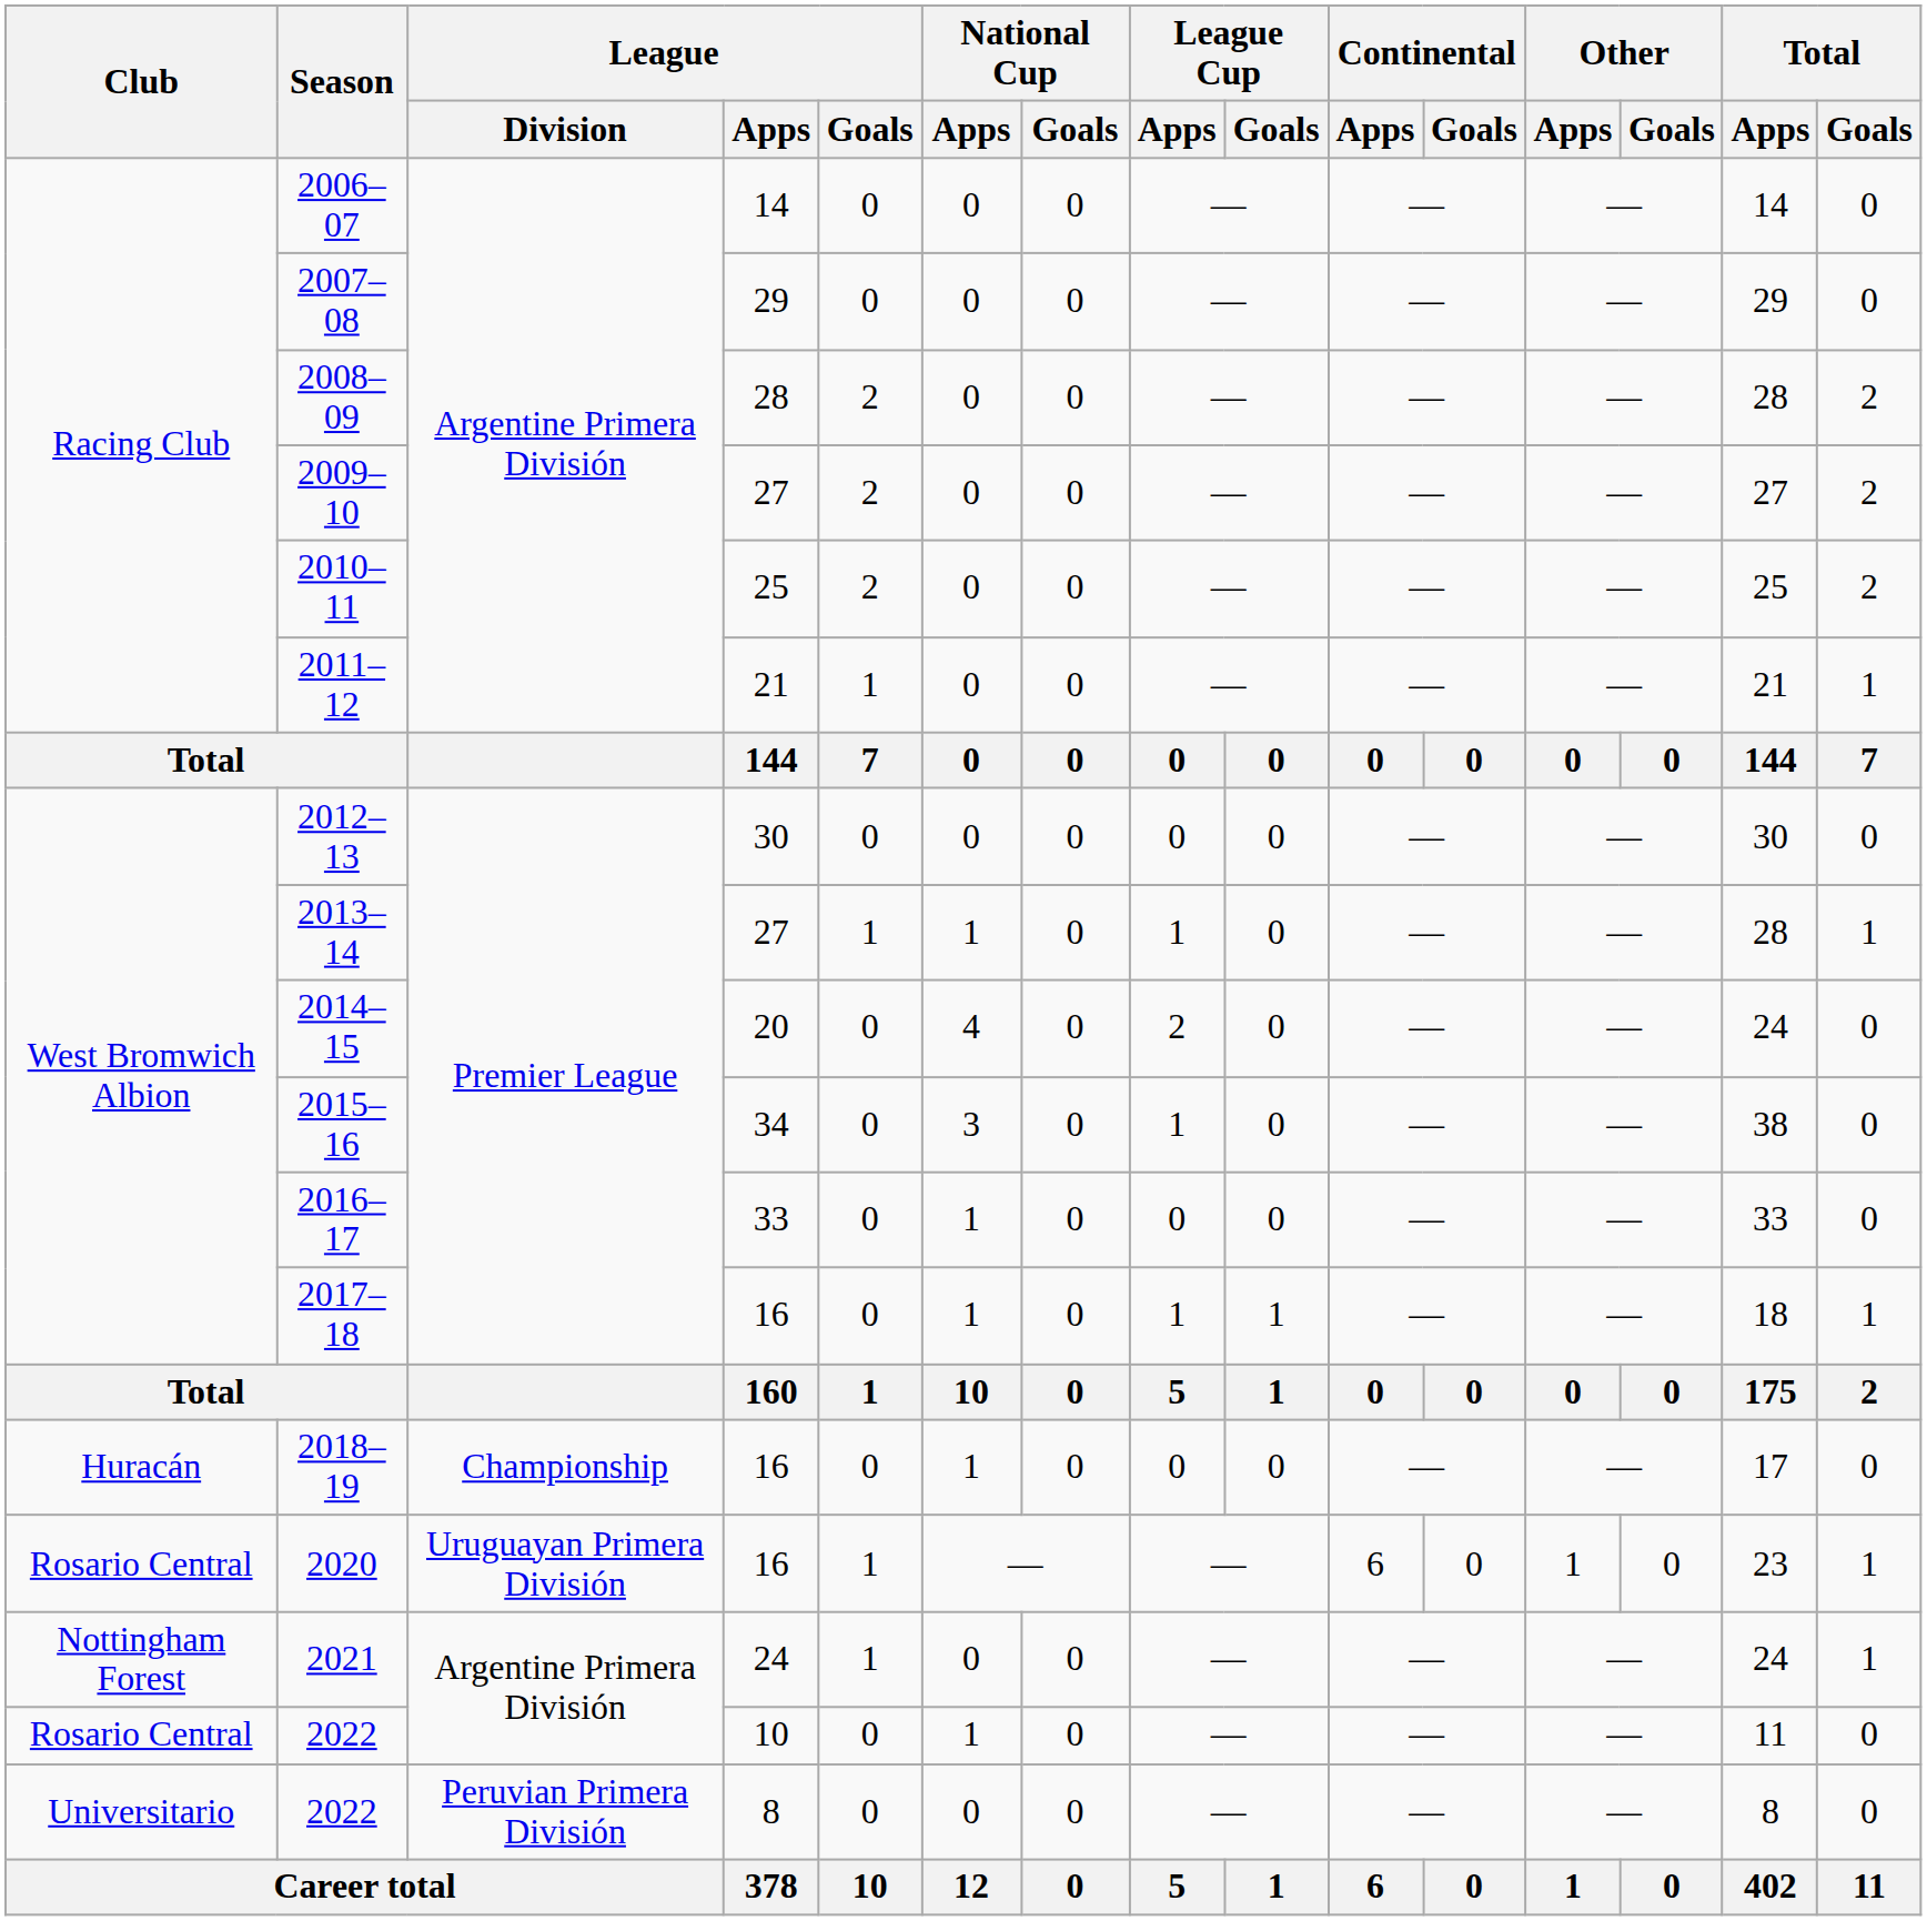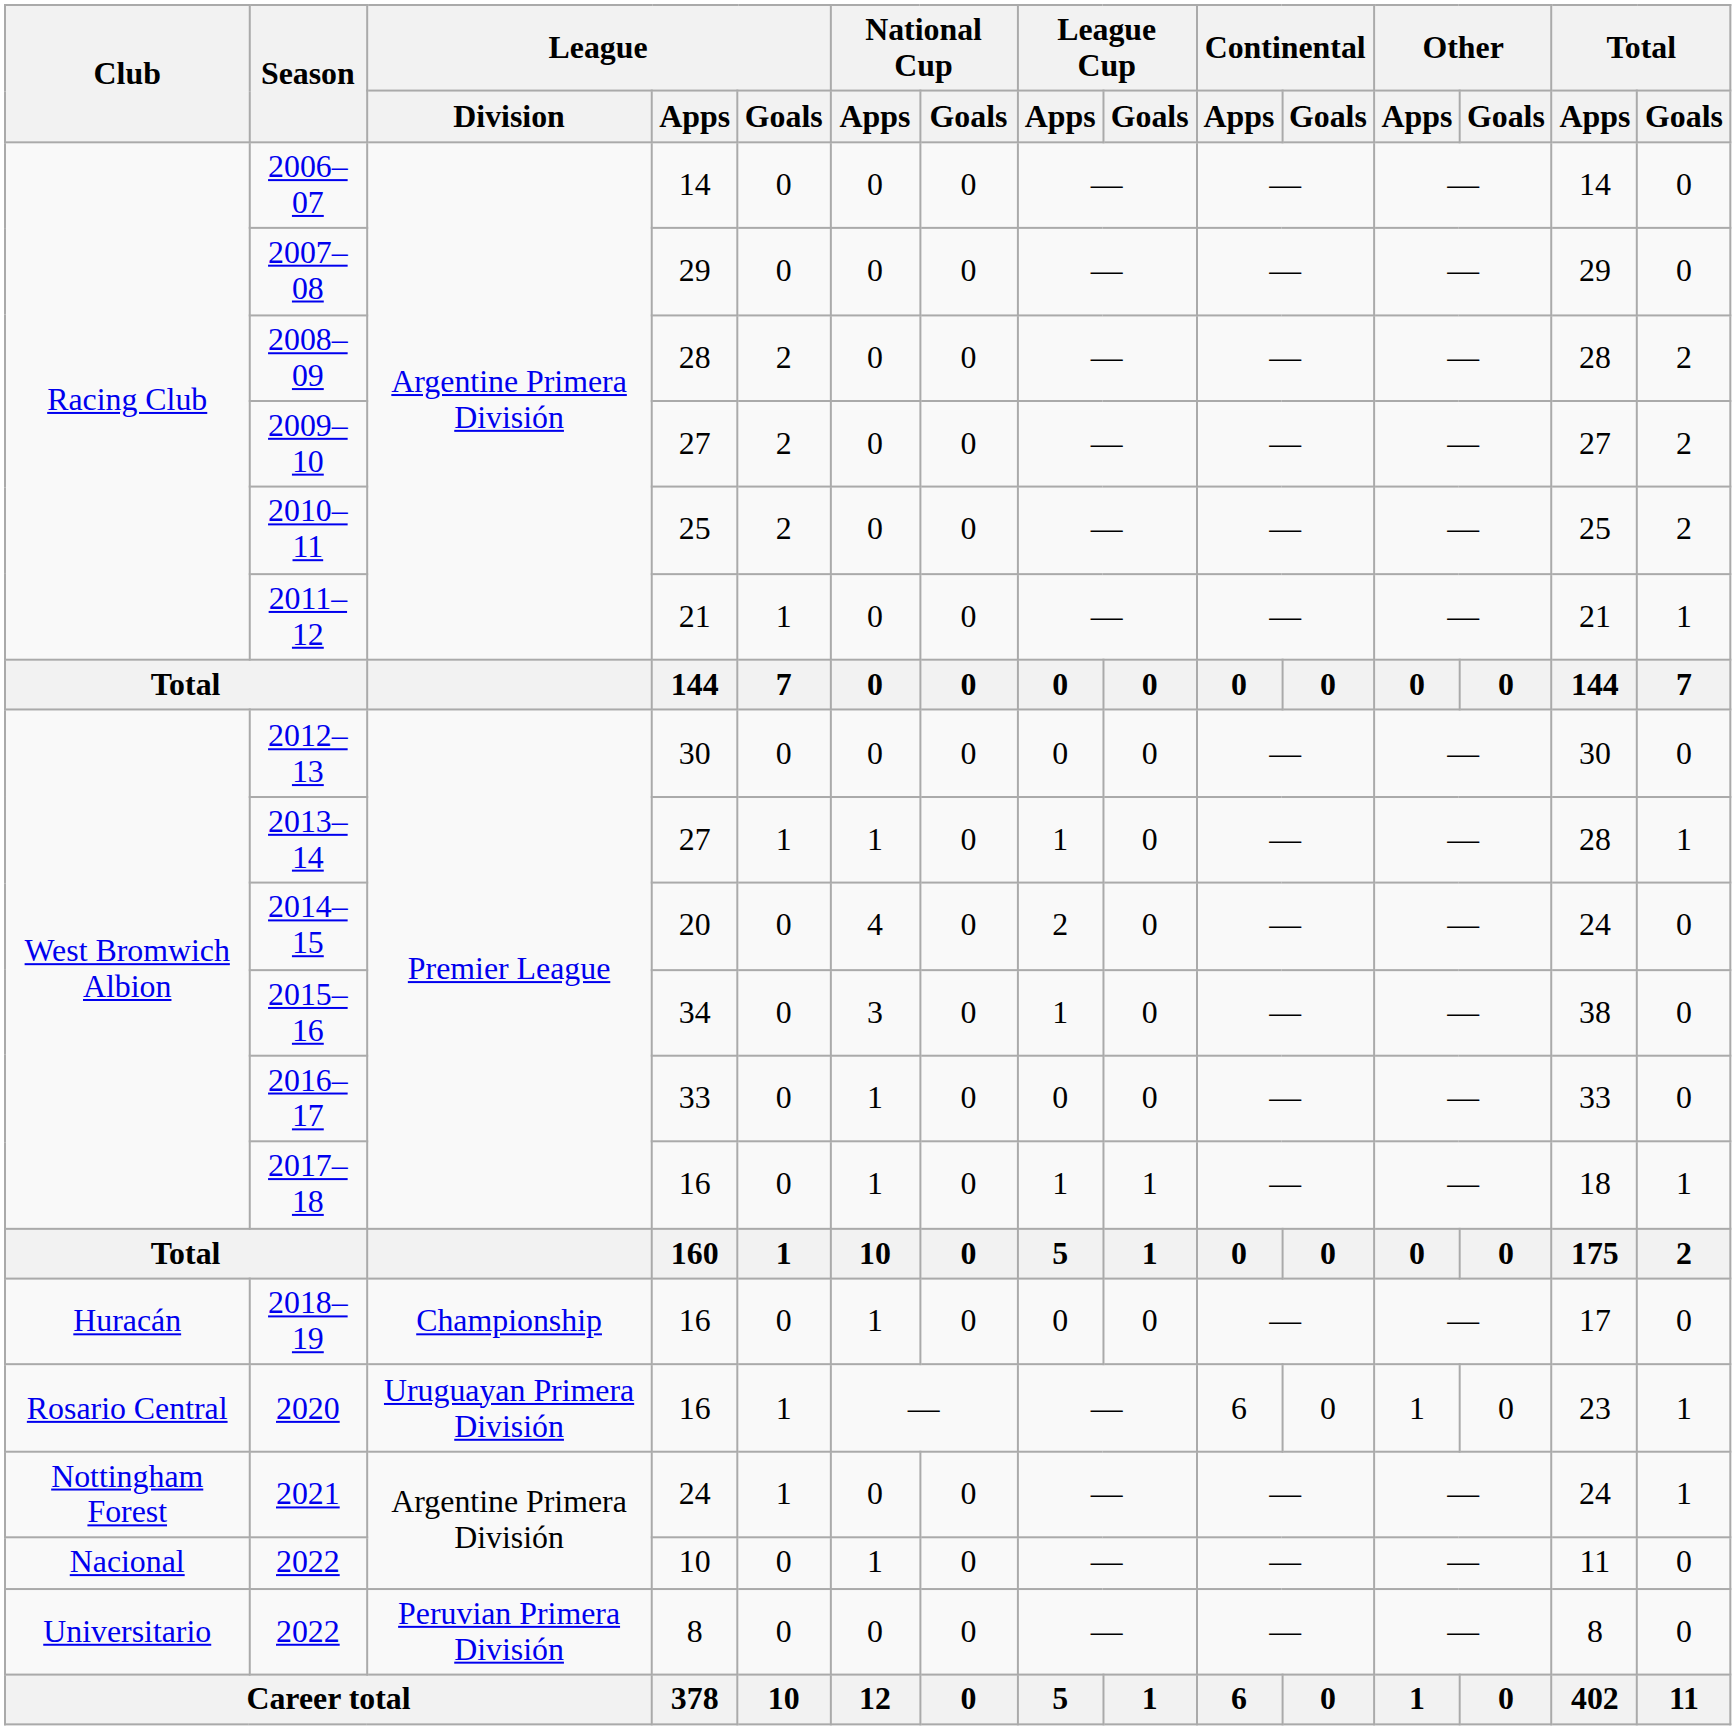 <table class="wikitable" style="text-align:center">
 <tr>
 <th rowspan="2">Club</th>
 <th rowspan="2">Season</th>
 <th colspan="3">League</th>
 <th colspan="2">National Cup</th>
 <th colspan="2">League Cup</th>
 <th colspan="2">Continental</th>
 <th colspan="2">Other</th>
 <th colspan="2">Total</th>
 </tr>
 <tr>
 <th>Division</th>
 <th>Apps</th>
 <th>Goals</th>
 <th>Apps</th>
 <th>Goals</th>
 <th>Apps</th>
 <th>Goals</th>
 <th>Apps</th>
 <th>Goals</th>
 <th>Apps</th>
 <th>Goals</th>
 <th>Apps</th>
 <th>Goals</th>
 </tr>
 <tr>
 <td rowspan="6"><a href='#'>Racing Club</a></td>
 <td><a href='#'>2006–07</a></td>
 <td rowspan="6"><a href='#'>Argentine Primera División</a></td>
 <td>14</td>
 <td>0</td>
 <td>0</td>
 <td>0</td>
 <td colspan="2">—</td>
 <td colspan="2">—</td>
 <td colspan="2">—</td>
 <td>14</td>
 <td>0</td>
 </tr>
 <tr>
 <td><a href='#'>2007–08</a></td>
 <td>29</td>
 <td>0</td>
 <td>0</td>
 <td>0</td>
 <td colspan="2">—</td>
 <td colspan="2">—</td>
 <td colspan="2">—</td>
 <td>29</td>
 <td>0</td>
 </tr>
 <tr>
 <td><a href='#'>2008–09</a></td>
 <td>28</td>
 <td>2</td>
 <td>0</td>
 <td>0</td>
 <td colspan="2">—</td>
 <td colspan="2">—</td>
 <td colspan="2">—</td>
 <td>28</td>
 <td>2</td>
 </tr>
 <tr>
 <td><a href='#'>2009–10</a></td>
 <td>27</td>
 <td>2</td>
 <td>0</td>
 <td>0</td>
 <td colspan="2">—</td>
 <td colspan="2">—</td>
 <td colspan="2">—</td>
 <td>27</td>
 <td>2</td>
 </tr>
 <tr>
 <td><a href='#'>2010–11</a></td>
 <td>25</td>
 <td>2</td>
 <td>0</td>
 <td>0</td>
 <td colspan="2">—</td>
 <td colspan="2">—</td>
 <td colspan="2">—</td>
 <td>25</td>
 <td>2</td>
 </tr>
 <tr>
 <td><a href='#'>2011–12</a></td>
 <td>21</td>
 <td>1</td>
 <td>0</td>
 <td>0</td>
 <td colspan="2">—</td>
 <td colspan="2">—</td>
 <td colspan="2">—</td>
 <td>21</td>
 <td>1</td>
 </tr>
 <tr>
 <th colspan="2">Total</th>
 <th></th>
 <th>144</th>
 <th>7</th>
 <th>0</th>
 <th>0</th>
 <th>0</th>
 <th>0</th>
 <th>0</th>
 <th>0</th>
 <th>0</th>
 <th>0</th>
 <th>144</th>
 <th>7</th>
 </tr>
 <tr>
 <td rowspan="6"><a href='#'>West Bromwich Albion</a></td>
 <td><a href='#'>2012–13</a></td>
 <td rowspan="6"><a href='#'>Premier League</a></td>
 <td>30</td>
 <td>0</td>
 <td>0</td>
 <td>0</td>
 <td>0</td>
 <td>0</td>
 <td colspan="2">—</td>
 <td colspan="2">—</td>
 <td>30</td>
 <td>0</td>
 </tr>
 <tr>
 <td><a href='#'>2013–14</a></td>
 <td>27</td>
 <td>1</td>
 <td>1</td>
 <td>0</td>
 <td>1</td>
 <td>0</td>
 <td colspan="2">—</td>
 <td colspan="2">—</td>
 <td>28</td>
 <td>1</td>
 </tr>
 <tr>
 <td><a href='#'>2014–15</a></td>
 <td>20</td>
 <td>0</td>
 <td>4</td>
 <td>0</td>
 <td>2</td>
 <td>0</td>
 <td colspan="2">—</td>
 <td colspan="2">—</td>
 <td>24</td>
 <td>0</td>
 </tr>
 <tr>
 <td><a href='#'>2015–16</a></td>
 <td>34</td>
 <td>0</td>
 <td>3</td>
 <td>0</td>
 <td>1</td>
 <td>0</td>
 <td colspan="2">—</td>
 <td colspan="2">—</td>
 <td>38</td>
 <td>0</td>
 </tr>
 <tr>
 <td><a href='#'>2016–17</a></td>
 <td>33</td>
 <td>0</td>
 <td>1</td>
 <td>0</td>
 <td>0</td>
 <td>0</td>
 <td colspan="2">—</td>
 <td colspan="2">—</td>
 <td>33</td>
 <td>0</td>
 </tr>
 <tr>
 <td><a href='#'>2017–18</a></td>
 <td>16</td>
 <td>0</td>
 <td>1</td>
 <td>0</td>
 <td>1</td>
 <td>1</td>
 <td colspan="2">—</td>
 <td colspan="2">—</td>
 <td>18</td>
 <td>1</td>
 </tr>
 <tr>
 <th colspan="2">Total</th>
 <th></th>
 <th>160</th>
 <th>1</th>
 <th>10</th>
 <th>0</th>
 <th>5</th>
 <th>1</th>
 <th>0</th>
 <th>0</th>
 <th>0</th>
 <th>0</th>
 <th>175</th>
 <th>2</th>
 </tr>
 <tr>
 <td><a href='#'>Huracán</a></td>
 <td><a href='#'>2018–19</a></td>
 <td><a href='#'>Championship</a></td>
 <td>16</td>
 <td>0</td>
 <td>1</td>
 <td>0</td>
 <td>0</td>
 <td>0</td>
 <td colspan="2">—</td>
 <td colspan="2">—</td>
 <td>17</td>
 <td>0</td>
 </tr>
 <tr>
 <td><a href='#'>Rosario Central</a></td>
 <td><a href='#'>2020</a></td>
 <td><a href='#'>Uruguayan Primera División</a></td>
 <td>16</td>
 <td>1</td>
 <td colspan="2">—</td>
 <td colspan="2">—</td>
 <td>6</td>
 <td>0</td>
 <td>1</td>
 <td>0</td>
 <td>23</td>
 <td>1</td>
 </tr>
 <tr>
 <td rowspan="1"><a href='#'>Nottingham Forest</a></td>
 <td><a href='#'>2021</a></td>
 <td rowspan="2">Argentine Primera División</td>
 <td>24</td>
 <td>1</td>
 <td>0</td>
 <td>0</td>
 <td colspan="2">—</td>
 <td colspan="2">—</td>
 <td colspan="2">—</td>
 <td>24</td>
 <td>1</td>
 </tr>
 <tr>
-<td><a href='#'>Rosario Central</a></td>
+<td><a href='#'>Nacional</a></td>
 <td><a href='#'>2022</a></td>
 <td>10</td>
 <td>0</td>
 <td>1</td>
 <td>0</td>
 <td colspan="2">—</td>
 <td colspan="2">—</td>
 <td colspan="2">—</td>
 <td>11</td>
 <td>0</td>
 </tr>
 <tr>
 <td><a href='#'>Universitario</a></td>
 <td><a href='#'>2022</a></td>
 <td><a href='#'>Peruvian Primera División</a></td>
 <td>8</td>
 <td>0</td>
 <td>0</td>
 <td>0</td>
 <td colspan="2">—</td>
 <td colspan="2">—</td>
 <td colspan="2">—</td>
 <td>8</td>
 <td>0</td>
 </tr>
 <tr>
 <th colspan="3">Career total</th>
 <th>378</th>
 <th>10</th>
 <th>12</th>
 <th>0</th>
 <th>5</th>
 <th>1</th>
 <th>6</th>
 <th>0</th>
 <th>1</th>
 <th>0</th>
 <th>402</th>
 <th>11</th>
 </tr>
 </table>
